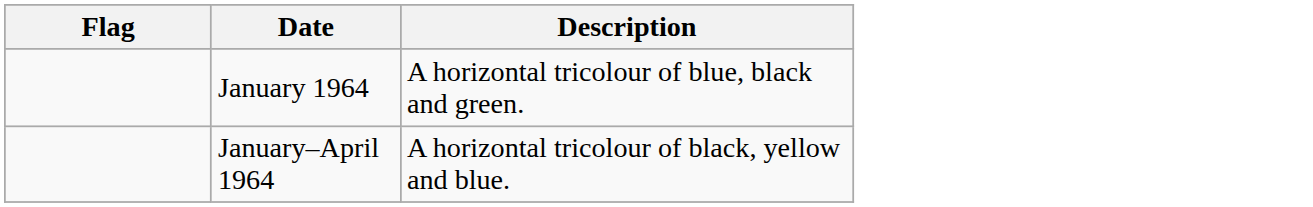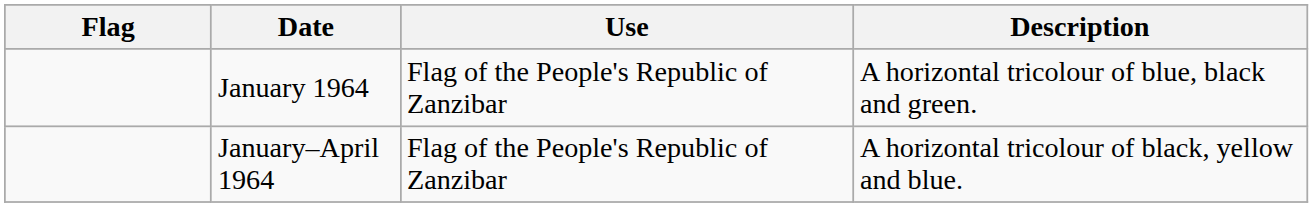 <table class="wikitable">
 <tr>
 <th style="width:110px;">Flag</th>
 <th style="width:100px;">Date</th>
+<th style="width:250px;">Use</th>
 <th style="width:250px;">Description</th>
 </tr>
 <tr>
 <td></td>
 <td>January 1964</td>
+<td>Flag of the People's Republic of Zanzibar</td>
 <td>A horizontal tricolour of blue, black and green.</td>
 </tr>
 <tr>
 <td></td>
 <td>January–April 1964</td>
+<td>Flag of the People's Republic of Zanzibar</td>
 <td>A horizontal tricolour of black, yellow and blue.</td>
 </tr>
 </table>
